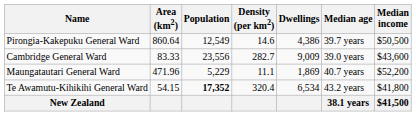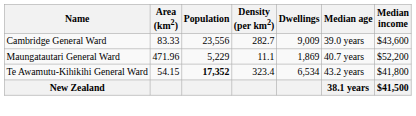 <table class="wikitable">
 <tr>
 <th>Name</th>
 <th>Area<br>(km<sup>2</sup>)</th>
 <th>Population</th>
 <th>Density<br>(per km<sup>2</sup>)</th>
 <th>Dwellings</th>
 <th>Median age</th>
 <th>Median<br>income</th>
-</tr>
-<tr>
-<td>Pirongia-Kakepuku General Ward</td>
-<td style="text-align:right;">860.64</td>
-<td style="text-align:right;">12,549</td>
-<td style="text-align:right;">14.6</td>
-<td style="text-align:right;">4,386</td>
-<td>39.7 years</td>
-<td>$50,500</td>
 </tr>
 <tr>
 <td>Cambridge General Ward</td>
 <td style="text-align:right;">83.33</td>
 <td style="text-align:right;">23,556</td>
 <td style="text-align:right;">282.7</td>
 <td style="text-align:right;">9,009</td>
 <td>39.0 years</td>
 <td>$43,600</td>
 </tr>
 <tr>
 <td>Maungatautari General Ward</td>
 <td style="text-align:right;">471.96</td>
 <td style="text-align:right;">5,229</td>
 <td style="text-align:right;">11.1</td>
 <td style="text-align:right;">1,869</td>
 <td>40.7 years</td>
 <td>$52,200</td>
 </tr>
 <tr>
 <td>Te Awamutu-Kihikihi General Ward</td>
 <td style="text-align:right;">54.15</td>
 <td style="text-align:right;"><strong>17,352</strong></td>
-<td style="text-align:right;">320.4</td>
+<td style="text-align:right;">323.4</td>
 <td style="text-align:right;">6,534</td>
 <td>43.2 years</td>
 <td>$41,800</td>
 </tr>
 <tr>
 <th>New Zealand</th>
 <th></th>
 <th></th>
 <th></th>
 <th></th>
 <th>38.1 years</th>
 <th style="text-align:left;">$41,500</th>
 </tr>
 </table>
